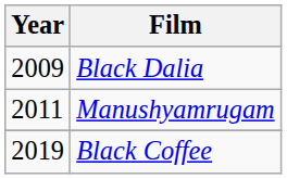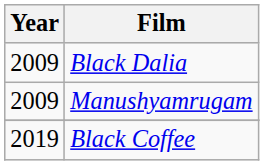 <table class="wikitable">
 <tr>
 <th>Year</th>
 <th>Film</th>
 </tr>
 <tr>
 <td>2009</td>
 <td><em><a href='#'>Black Dalia</a></em></td>
 </tr>
 <tr>
-<td>2011</td>
+<td>2009</td>
 <td><em><a href='#'>Manushyamrugam</a></em></td>
 </tr>
 <tr>
 </tr>
 <tr>
 <td>2019</td>
 <td><a href='#'><em>Black Coffee</em></a></td>
 </tr>
 </table>
